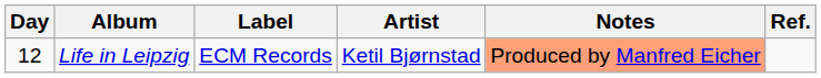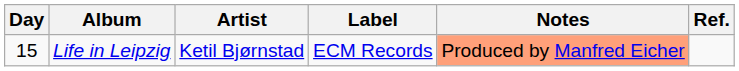 <table class="wikitable">
 <tr>
 <th>Day</th>
 <th>Album</th>
+<th>Artist</th>
 <th>Label</th>
-<th>Artist</th>
 <th>Notes</th>
 <th>Ref.</th>
 </tr>
 <tr>
-<td rowspan="1" style="text-align:center;">12</td>
+<td rowspan="1" style="text-align:center;">15</td>
 <td><em><a href='#'>Life in Leipzig</a></em></td>
+<td><a href='#'>Ketil Bjørnstad</a></td>
 <td><a href='#'>ECM Records</a></td>
-<td><a href='#'>Ketil Bjørnstad</a></td>
 <td style="background: lightsalmon;">Produced by <a href='#'>Manfred Eicher</a></td>
 <td style="text-align:center;"></td>
 </tr>
 </table>
